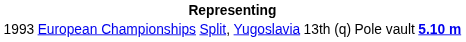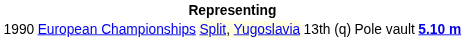 <table>
 <tr>
 <th colspan="6">Representing </th>
 </tr>
 <tr>
-<td>1993</td>
+<td>1990</td>
 <td><a href='#'>European Championships</a></td>
-<td><a href='#'>Split</a>, <a href='#'>Yugoslavia</a></td>
+<td style="background: lightyellow;"><a href='#'>Split</a>, <a href='#'>Yugoslavia</a></td>
 <td>13th (q)</td>
 <td>Pole vault</td>
 <td><strong><a href='#'>5.10 m</a></strong></td>
 </tr>
 </table>
